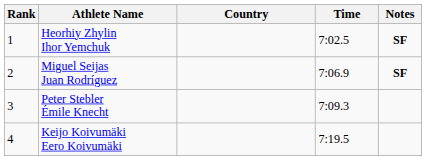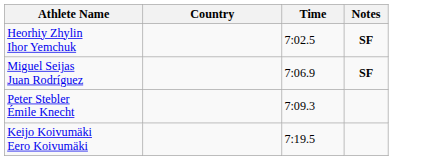 <table class="wikitable">
 <tr>
-<th width=25>Rank</th>
 <th width=175>Athlete Name</th>
 <th width=175>Country</th>
 <th width=75>Time</th>
 <th width=50>Notes</th>
 </tr>
 <tr>
-<td>1</td>
 <td><a href='#'>Heorhiy Zhylin</a><br><a href='#'>Ihor Yemchuk</a></td>
 <td></td>
 <td>7:02.5</td>
 <td align=center><strong>SF</strong></td>
 </tr>
 <tr>
-<td>2</td>
 <td><a href='#'>Miguel Seijas</a><br><a href='#'>Juan Rodríguez</a></td>
 <td></td>
 <td>7:06.9</td>
 <td align=center><strong>SF</strong></td>
 </tr>
 <tr>
-<td>3</td>
 <td><a href='#'>Peter Stebler</a><br><a href='#'>Émile Knecht</a></td>
 <td></td>
 <td>7:09.3</td>
 <td></td>
 </tr>
 <tr>
-<td>4</td>
 <td><a href='#'>Keijo Koivumäki</a><br><a href='#'>Eero Koivumäki</a></td>
 <td></td>
 <td>7:19.5</td>
 <td></td>
 </tr>
 </table>
